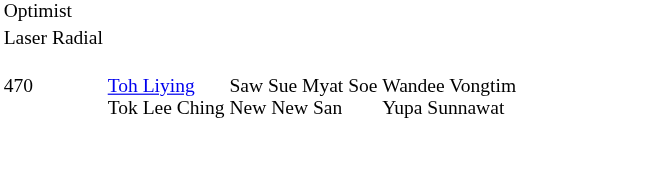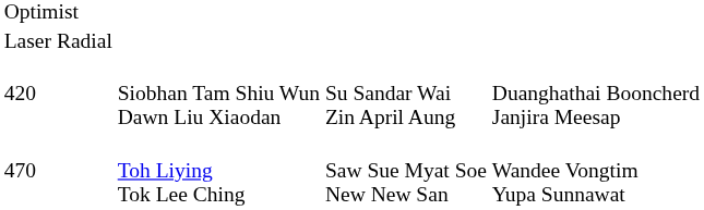 <table>
 <tr>
 <td>Optimist</td>
 <td></td>
 <td></td>
 <td></td>
 </tr>
 <tr>
 <td>Laser Radial</td>
 <td></td>
 <td nowrap></td>
 <td></td>
 </tr>
 <tr>
+<td>420</td>
+<td nowrap><br>Siobhan Tam Shiu Wun<br>Dawn Liu Xiaodan</td>
+<td><br>Su Sandar Wai<br>Zin April Aung</td>
+<td nowrap><br>Duanghathai Booncherd<br>Janjira Meesap</td>
+</tr>
+<tr>
 <td>470</td>
 <td><br><a href='#'>Toh Liying</a><br>Tok Lee Ching</td>
 <td><br>Saw Sue Myat Soe<br>New New San</td>
 <td><br>Wandee Vongtim<br>Yupa Sunnawat</td>
 </tr>
 </table>
